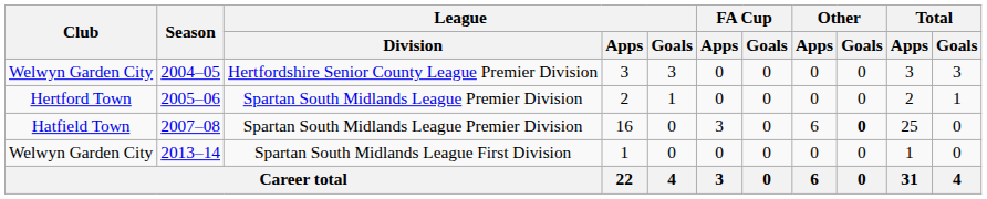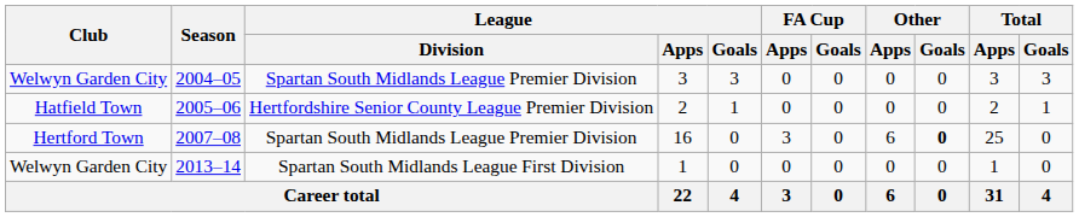 <table class="wikitable" style="text-align:center">
 <tr>
 <th rowspan="2">Club</th>
 <th rowspan="2">Season</th>
 <th colspan="3">League</th>
 <th colspan="2">FA Cup</th>
 <th colspan="2">Other</th>
 <th colspan="2">Total</th>
 </tr>
 <tr>
 <th>Division</th>
 <th>Apps</th>
 <th>Goals</th>
 <th>Apps</th>
 <th>Goals</th>
 <th>Apps</th>
 <th>Goals</th>
 <th>Apps</th>
 <th>Goals</th>
 </tr>
 <tr>
 <td><a href='#'>Welwyn Garden City</a></td>
 <td><a href='#'>2004–05</a></td>
-<td><a href='#'>Hertfordshire Senior County League</a> Premier Division</td>
+<td><a href='#'>Spartan South Midlands League</a> Premier Division</td>
 <td>3</td>
 <td>3</td>
 <td>0</td>
 <td>0</td>
 <td>0</td>
 <td>0</td>
 <td>3</td>
 <td>3</td>
 </tr>
 <tr>
-<td><a href='#'>Hertford Town</a></td>
+<td><a href='#'>Hatfield Town</a></td>
 <td><a href='#'>2005–06</a></td>
-<td><a href='#'>Spartan South Midlands League</a> Premier Division</td>
+<td><a href='#'>Hertfordshire Senior County League</a> Premier Division</td>
 <td>2</td>
 <td>1</td>
 <td>0</td>
 <td>0</td>
 <td>0</td>
 <td>0</td>
 <td>2</td>
 <td>1</td>
 </tr>
 <tr>
-<td><a href='#'>Hatfield Town</a></td>
+<td><a href='#'>Hertford Town</a></td>
 <td><a href='#'>2007–08</a></td>
 <td>Spartan South Midlands League Premier Division</td>
 <td>16</td>
 <td>0</td>
 <td>3</td>
 <td>0</td>
 <td>6</td>
 <td><strong>0</strong></td>
 <td>25</td>
 <td>0</td>
 </tr>
 <tr>
 <td>Welwyn Garden City</td>
 <td><a href='#'>2013–14</a></td>
 <td>Spartan South Midlands League First Division</td>
 <td>1</td>
 <td>0</td>
 <td>0</td>
 <td>0</td>
 <td>0</td>
 <td>0</td>
 <td>1</td>
 <td>0</td>
 </tr>
 <tr>
 <th colspan="3">Career total</th>
 <th>22</th>
 <th>4</th>
 <th>3</th>
 <th>0</th>
 <th>6</th>
 <th>0</th>
 <th>31</th>
 <th>4</th>
 </tr>
 </table>
